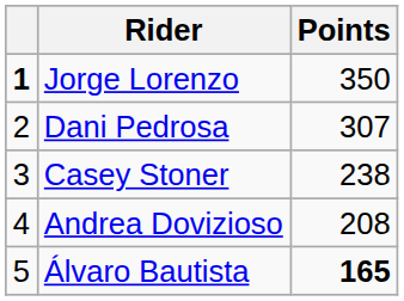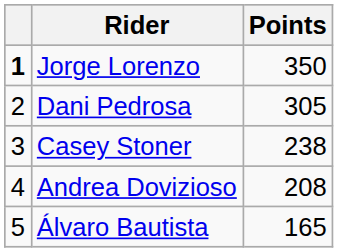 <table class="wikitable" style="font-size: 95%;">
 <tr>
 <th></th>
 <th>Rider</th>
 <th>Points</th>
 </tr>
 <tr>
 <td align=center><strong>1</strong></td>
 <td> <a href='#'>Jorge Lorenzo</a></td>
 <td align=right>350</td>
 </tr>
 <tr>
 <td align=center>2</td>
 <td> <a href='#'>Dani Pedrosa</a></td>
-<td align=right>307</td>
+<td align=right>305</td>
 </tr>
 <tr>
 <td align=center>3</td>
 <td> <a href='#'>Casey Stoner</a></td>
 <td align=right>238</td>
 </tr>
 <tr>
 <td align=center>4</td>
 <td> <a href='#'>Andrea Dovizioso</a></td>
 <td align=right>208</td>
 </tr>
 <tr>
 <td align=center>5</td>
 <td> <a href='#'>Álvaro Bautista</a></td>
-<td align=right><strong>165</strong></td>
+<td align=right>165</td>
 </tr>
 </table>
